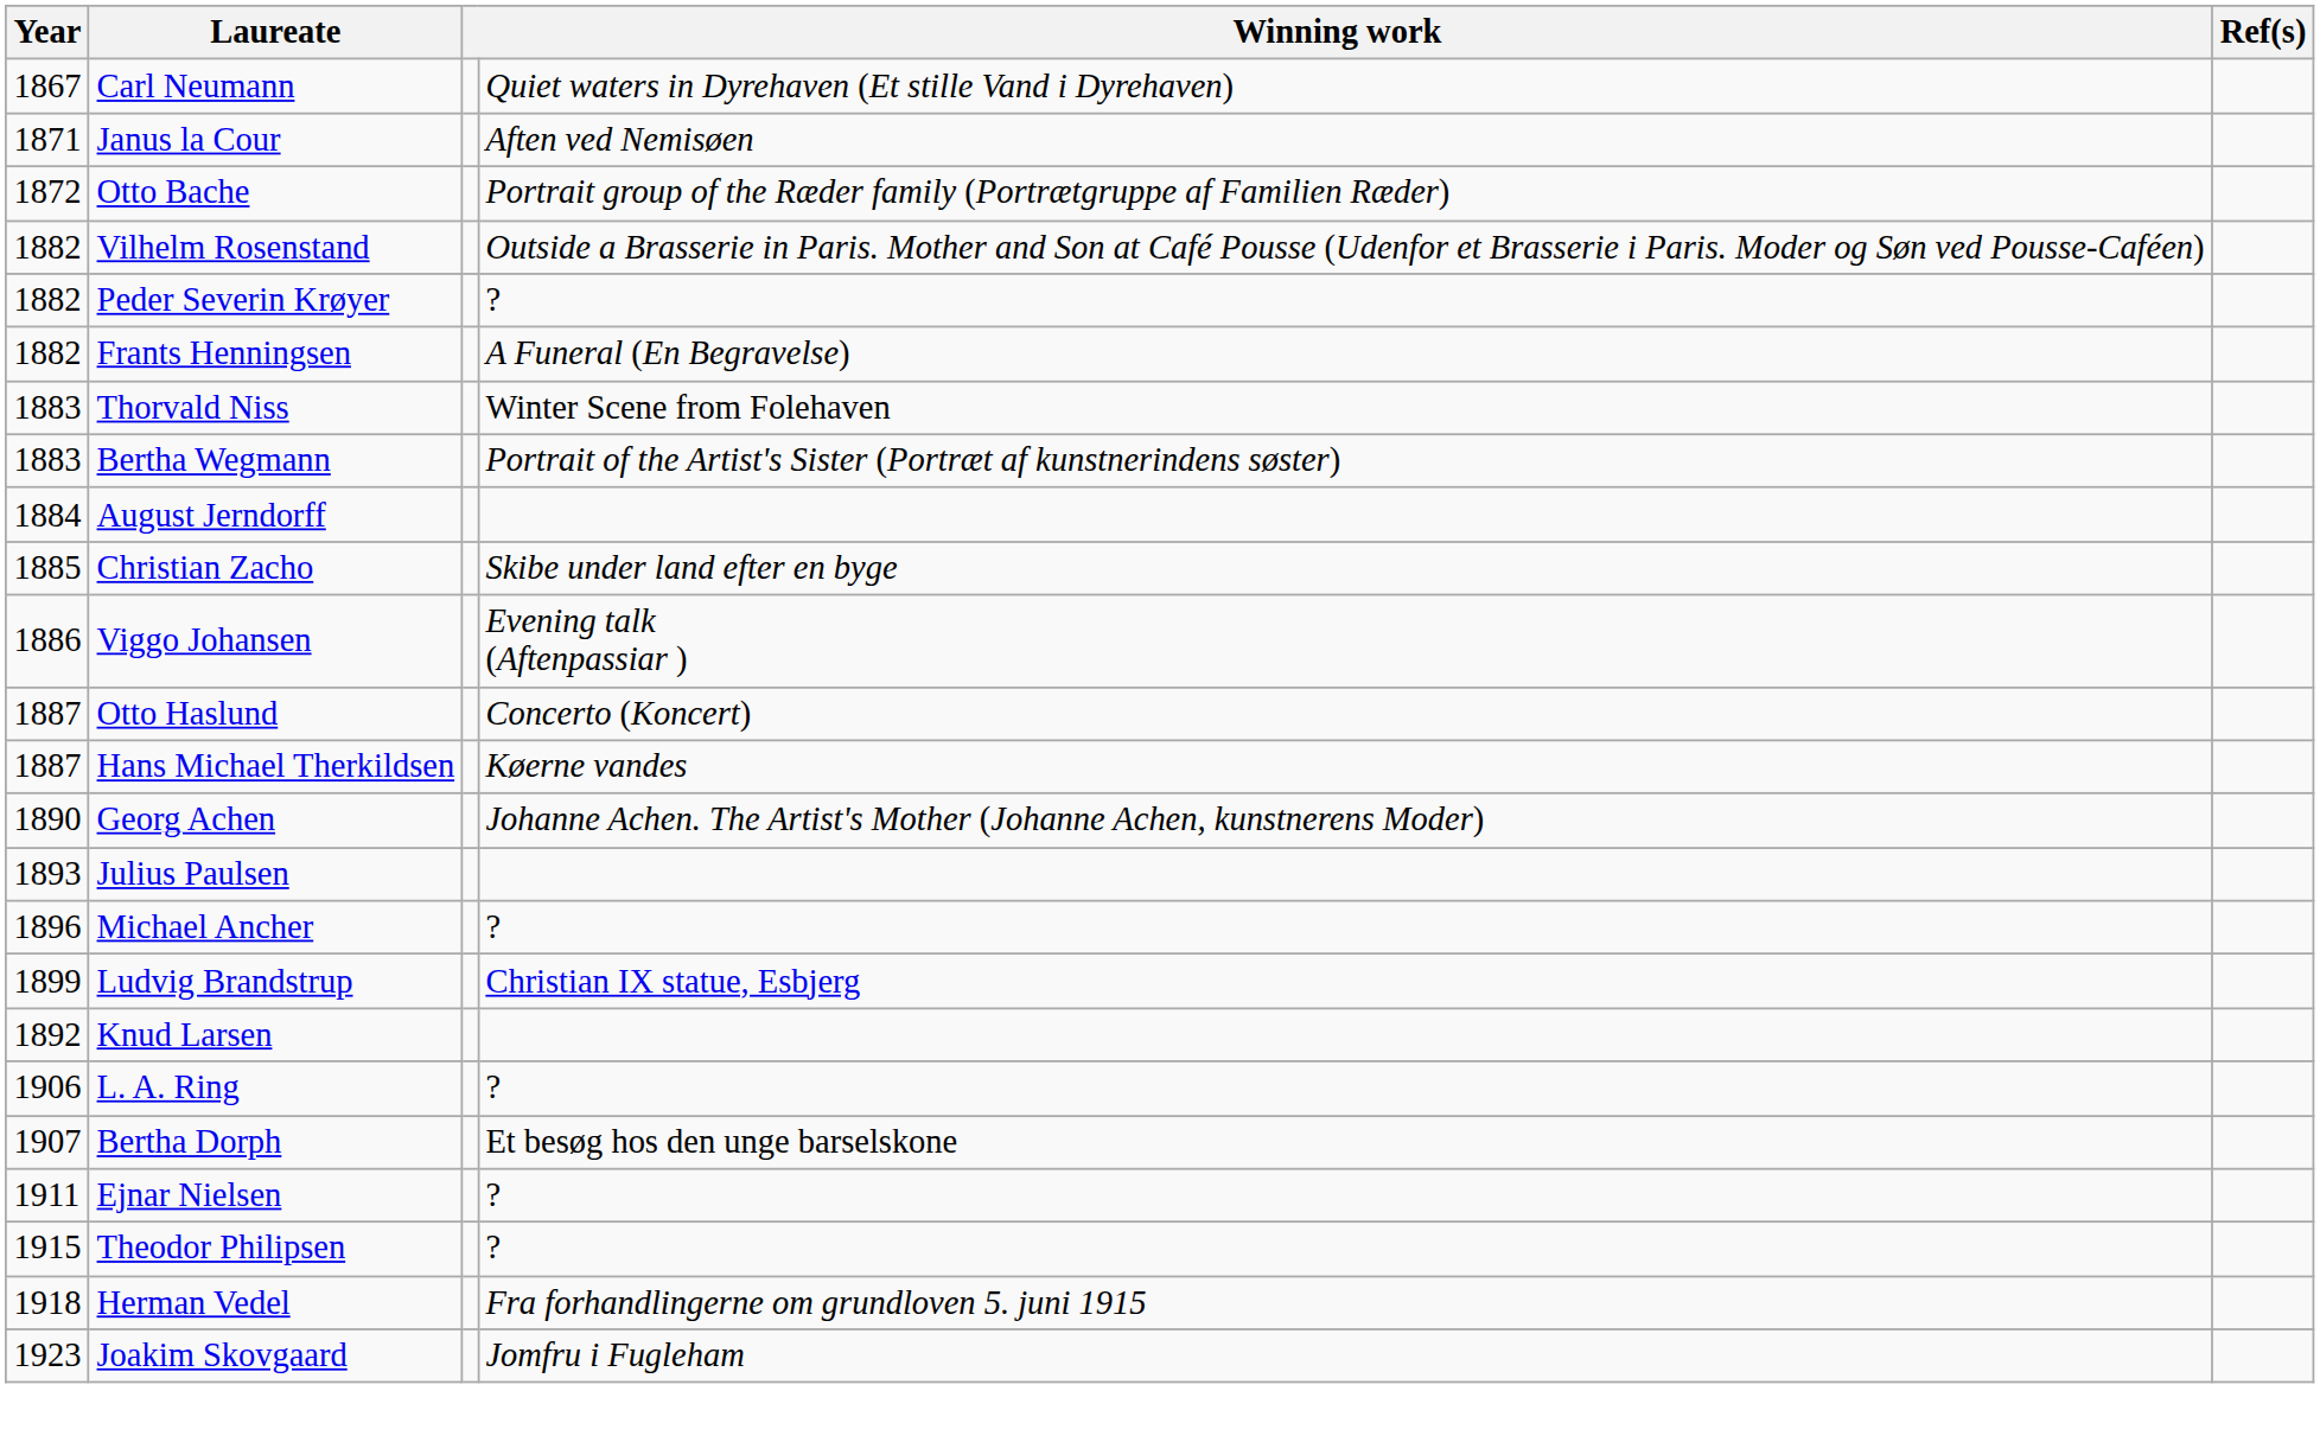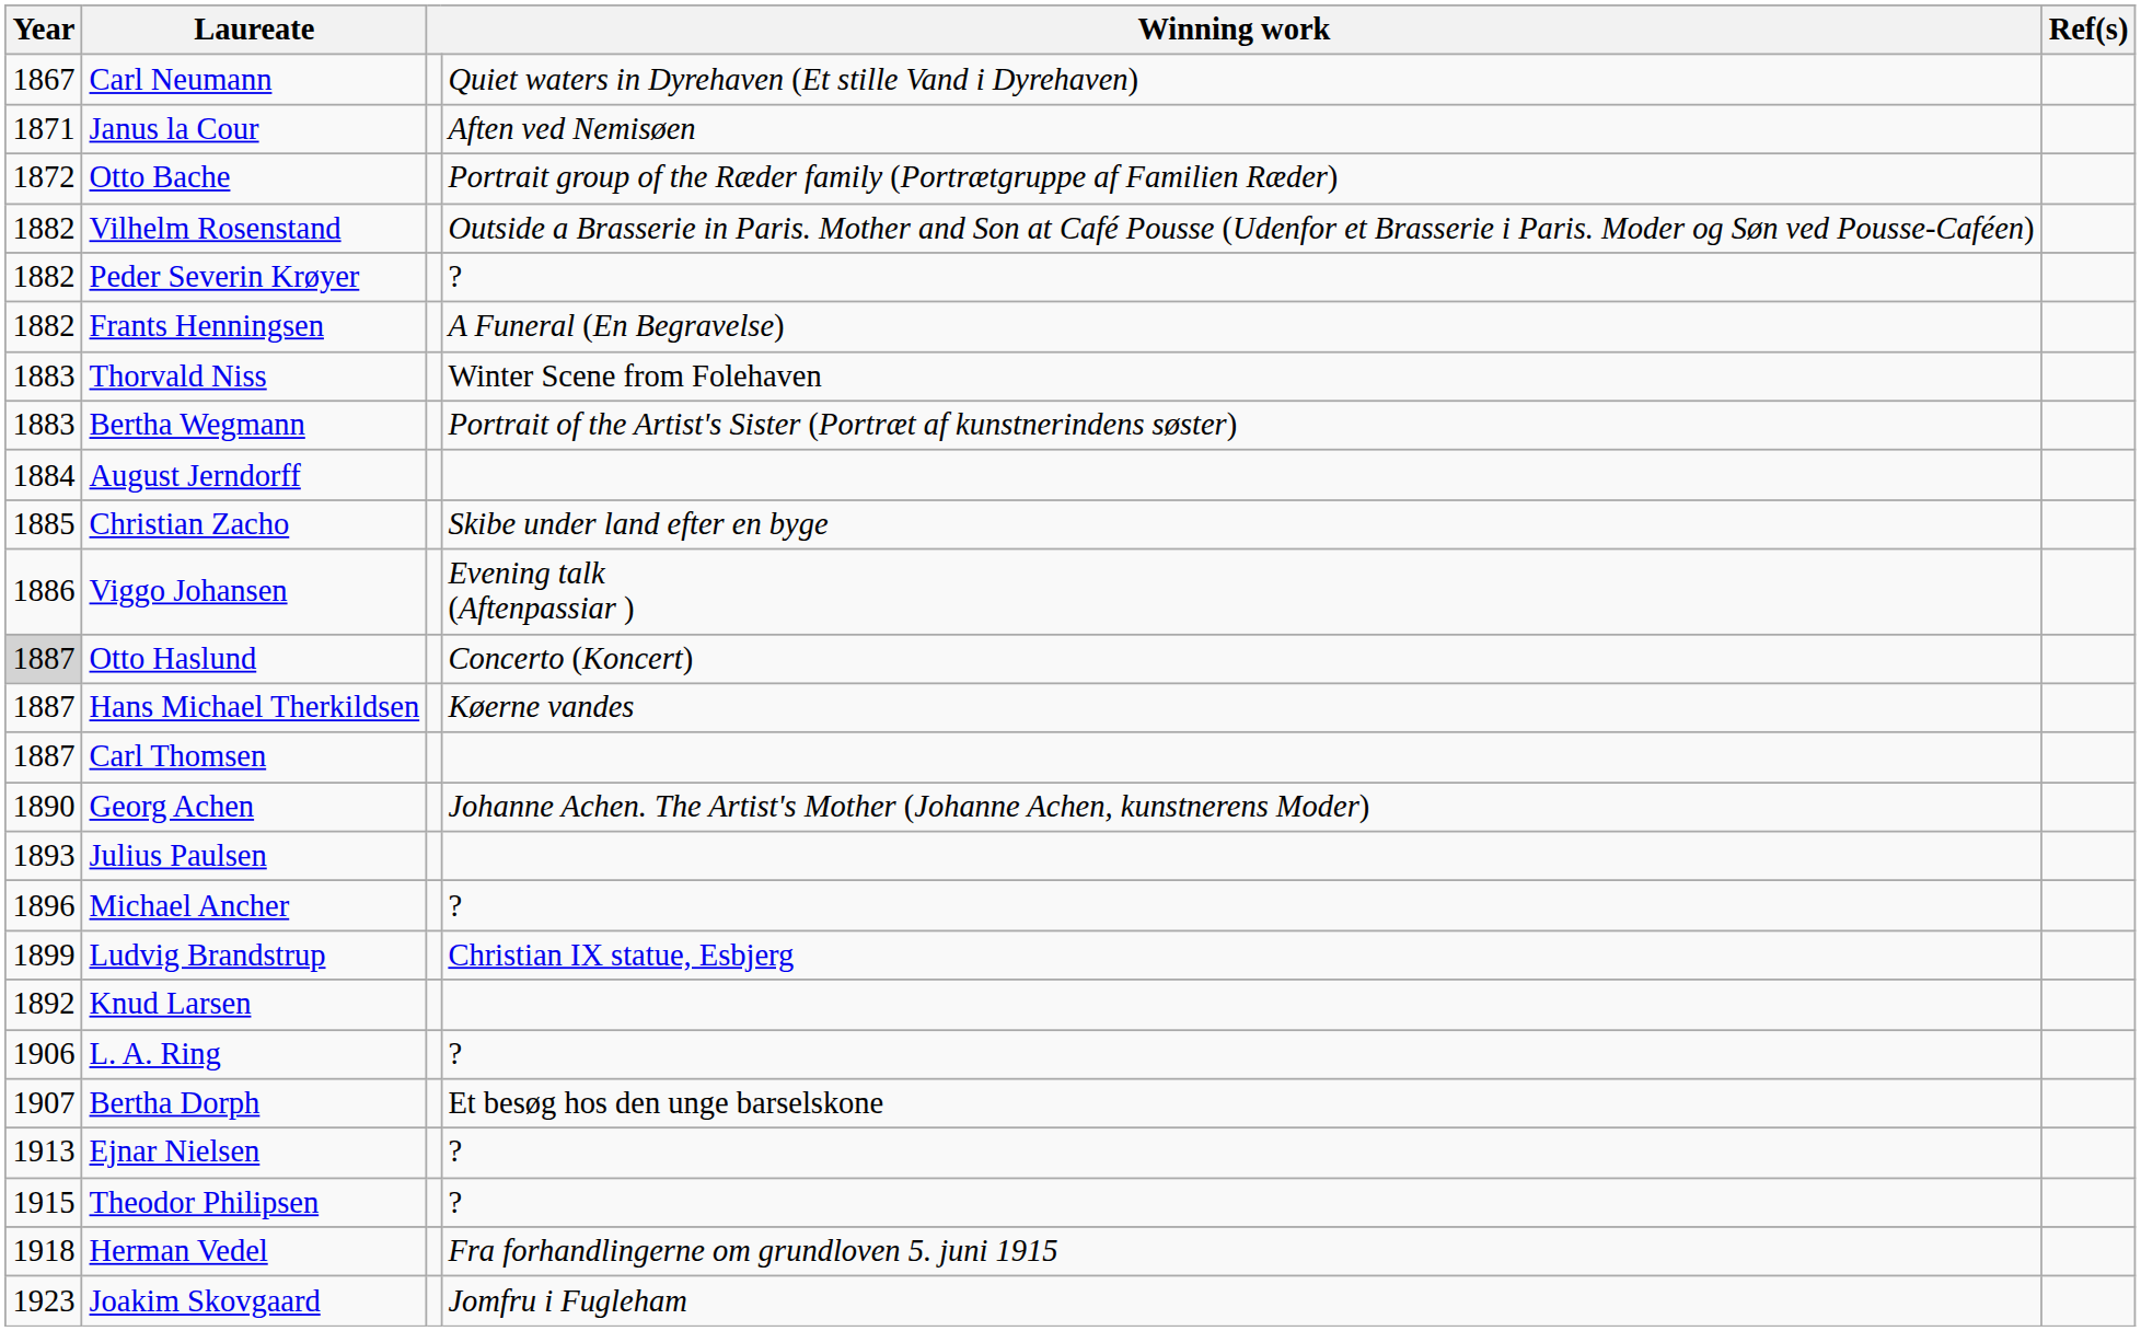 <table align="center" class="wikitable sortable">
 <tr>
 <th>Year</th>
 <th>Laureate</th>
 <th class="unsortable" colspan=2>Winning work</th>
 <th class="unsortable">Ref(s)</th>
 </tr>
 <tr>
 <td>1867</td>
 <td><a href='#'>Carl Neumann</a></td>
 <td></td>
 <td><em>Quiet waters in Dyrehaven</em> (<em>Et stille Vand i Dyrehaven</em>)</td>
 <td></td>
 </tr>
 <tr>
 <td>1871</td>
 <td><a href='#'>Janus la Cour</a></td>
 <td></td>
 <td><em>Aften ved Nemisøen</em></td>
 <td></td>
 </tr>
 <tr>
 <td>1872</td>
 <td><a href='#'>Otto Bache</a></td>
 <td></td>
 <td><em>Portrait group of the Ræder family</em> (<em>Portrætgruppe af Familien Ræder</em>)</td>
 <td></td>
 </tr>
 <tr>
 <td>1882</td>
 <td><a href='#'>Vilhelm Rosenstand</a></td>
 <td></td>
 <td><em>Outside a Brasserie in Paris. Mother and Son at Café Pousse</em> (<em>Udenfor et Brasserie i Paris. Moder og Søn ved Pousse-Caféen</em>)</td>
 <td></td>
 </tr>
 <tr>
 <td>1882</td>
 <td><a href='#'>Peder Severin Krøyer</a></td>
 <td></td>
 <td>?</td>
 <td></td>
 </tr>
 <tr>
 <td>1882</td>
 <td><a href='#'>Frants Henningsen</a></td>
 <td></td>
 <td><em>A Funeral</em> (<em>En Begravelse</em>)</td>
 <td></td>
 </tr>
 <tr>
 <td>1883</td>
 <td><a href='#'>Thorvald Niss</a></td>
 <td></td>
 <td>Winter Scene from Folehaven</td>
 <td></td>
 </tr>
 <tr>
 <td>1883</td>
 <td><a href='#'>Bertha Wegmann</a></td>
 <td></td>
 <td><em>Portrait of the Artist's Sister</em> (<em>Portræt af kunstnerindens søster</em>)</td>
 <td></td>
 </tr>
 <tr>
 <td>1884</td>
 <td><a href='#'>August Jerndorff</a></td>
 <td></td>
 <td></td>
 <td></td>
 </tr>
 <tr>
 <td>1885</td>
 <td><a href='#'>Christian Zacho</a></td>
 <td></td>
 <td><em>Skibe under land efter en byge</em></td>
 <td></td>
 </tr>
 <tr>
 <td>1886</td>
 <td><a href='#'>Viggo Johansen</a></td>
 <td></td>
 <td><em>Evening talk</em><br> (<em>Aftenpassiar</em> )</td>
 <td></td>
 </tr>
 <tr>
-<td>1887</td>
+<td style="background: lightgrey;">1887</td>
 <td><a href='#'>Otto Haslund</a></td>
 <td></td>
 <td><em>Concerto</em> (<em>Koncert</em>)</td>
 <td></td>
 </tr>
 <tr>
 <td>1887</td>
 <td><a href='#'>Hans Michael Therkildsen</a></td>
 <td></td>
 <td><em>Køerne vandes</em></td>
+<td></td>
+</tr>
+<tr>
+<td>1887</td>
+<td><a href='#'>Carl Thomsen</a></td>
+<td></td>
+<td></td>
 <td></td>
 </tr>
 <tr>
 <td>1890</td>
 <td><a href='#'>Georg Achen</a></td>
 <td></td>
 <td><em>Johanne Achen. The Artist's Mother</em> (<em>Johanne Achen, kunstnerens Moder</em>)</td>
 <td></td>
 </tr>
 <tr>
 <td>1893</td>
 <td><a href='#'>Julius Paulsen</a></td>
 <td></td>
 <td></td>
 <td></td>
 </tr>
 <tr>
 <td>1896</td>
 <td><a href='#'>Michael Ancher</a></td>
 <td></td>
 <td>?</td>
 <td></td>
 </tr>
 <tr>
 <td>1899</td>
 <td><a href='#'>Ludvig Brandstrup</a></td>
 <td></td>
 <td><a href='#'>Christian IX statue, Esbjerg</a></td>
 <td></td>
 </tr>
 <tr>
 <td>1892</td>
 <td><a href='#'>Knud Larsen</a></td>
 <td></td>
 <td></td>
 <td></td>
 </tr>
 <tr>
 <td>1906</td>
 <td><a href='#'>L. A. Ring</a></td>
 <td></td>
 <td>?</td>
 <td></td>
 </tr>
 <tr>
 <td>1907</td>
 <td><a href='#'>Bertha Dorph</a></td>
 <td></td>
 <td>Et besøg hos den unge barselskone</td>
 <td></td>
 </tr>
 <tr>
-<td>1911</td>
+<td>1913</td>
 <td><a href='#'>Ejnar Nielsen</a></td>
 <td></td>
 <td>?</td>
 <td></td>
 </tr>
 <tr>
 <td>1915</td>
 <td><a href='#'>Theodor Philipsen</a></td>
 <td></td>
 <td>?</td>
 <td></td>
 </tr>
 <tr>
 <td>1918</td>
 <td><a href='#'>Herman Vedel</a></td>
 <td></td>
 <td><em>Fra forhandlingerne om grundloven 5. juni 1915</em></td>
 <td></td>
 </tr>
 <tr>
 <td>1923</td>
 <td><a href='#'>Joakim Skovgaard</a></td>
 <td></td>
 <td><em>Jomfru i Fugleham</em></td>
 <td></td>
 </tr>
 </table>
